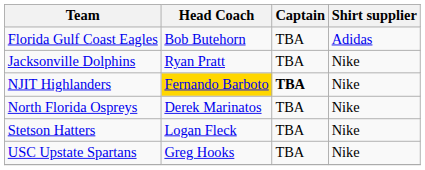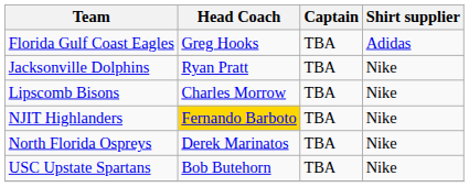 <table class="wikitable sortable" style="text-align: left;">
 <tr>
 <th>Team</th>
 <th>Head Coach</th>
 <th>Captain</th>
 <th>Shirt supplier</th>
 </tr>
 <tr>
 <td><a href='#'>Florida Gulf Coast Eagles</a></td>
-<td> <a href='#'>Bob Butehorn</a></td>
+<td> <a href='#'>Greg Hooks</a></td>
 <td>TBA</td>
 <td><a href='#'>Adidas</a></td>
 </tr>
 <tr>
 <td><a href='#'>Jacksonville Dolphins</a></td>
 <td> <a href='#'>Ryan Pratt</a></td>
 <td>TBA</td>
 <td>Nike</td>
 </tr>
 <tr>
+<td><a href='#'>Lipscomb Bisons</a></td>
+<td> <a href='#'>Charles Morrow</a></td>
+<td>TBA</td>
+<td>Nike</td>
+</tr>
+<tr>
 <td><a href='#'>NJIT Highlanders</a></td>
 <td style="background: gold;"> <a href='#'>Fernando Barboto</a></td>
-<td><strong>TBA</strong></td>
+<td>TBA</td>
 <td>Nike</td>
 </tr>
 <tr>
 <td><a href='#'>North Florida Ospreys</a></td>
 <td> <a href='#'>Derek Marinatos</a></td>
 <td>TBA</td>
 <td>Nike</td>
 </tr>
 <tr>
-<td><a href='#'>Stetson Hatters</a></td>
-<td> <a href='#'>Logan Fleck</a></td>
-<td>TBA</td>
-<td>Nike</td>
-</tr>
-<tr>
 <td><a href='#'>USC Upstate Spartans</a></td>
-<td> <a href='#'>Greg Hooks</a></td>
+<td> <a href='#'>Bob Butehorn</a></td>
 <td>TBA</td>
 <td>Nike</td>
 </tr>
 <tr>
 </tr>
 </table>
